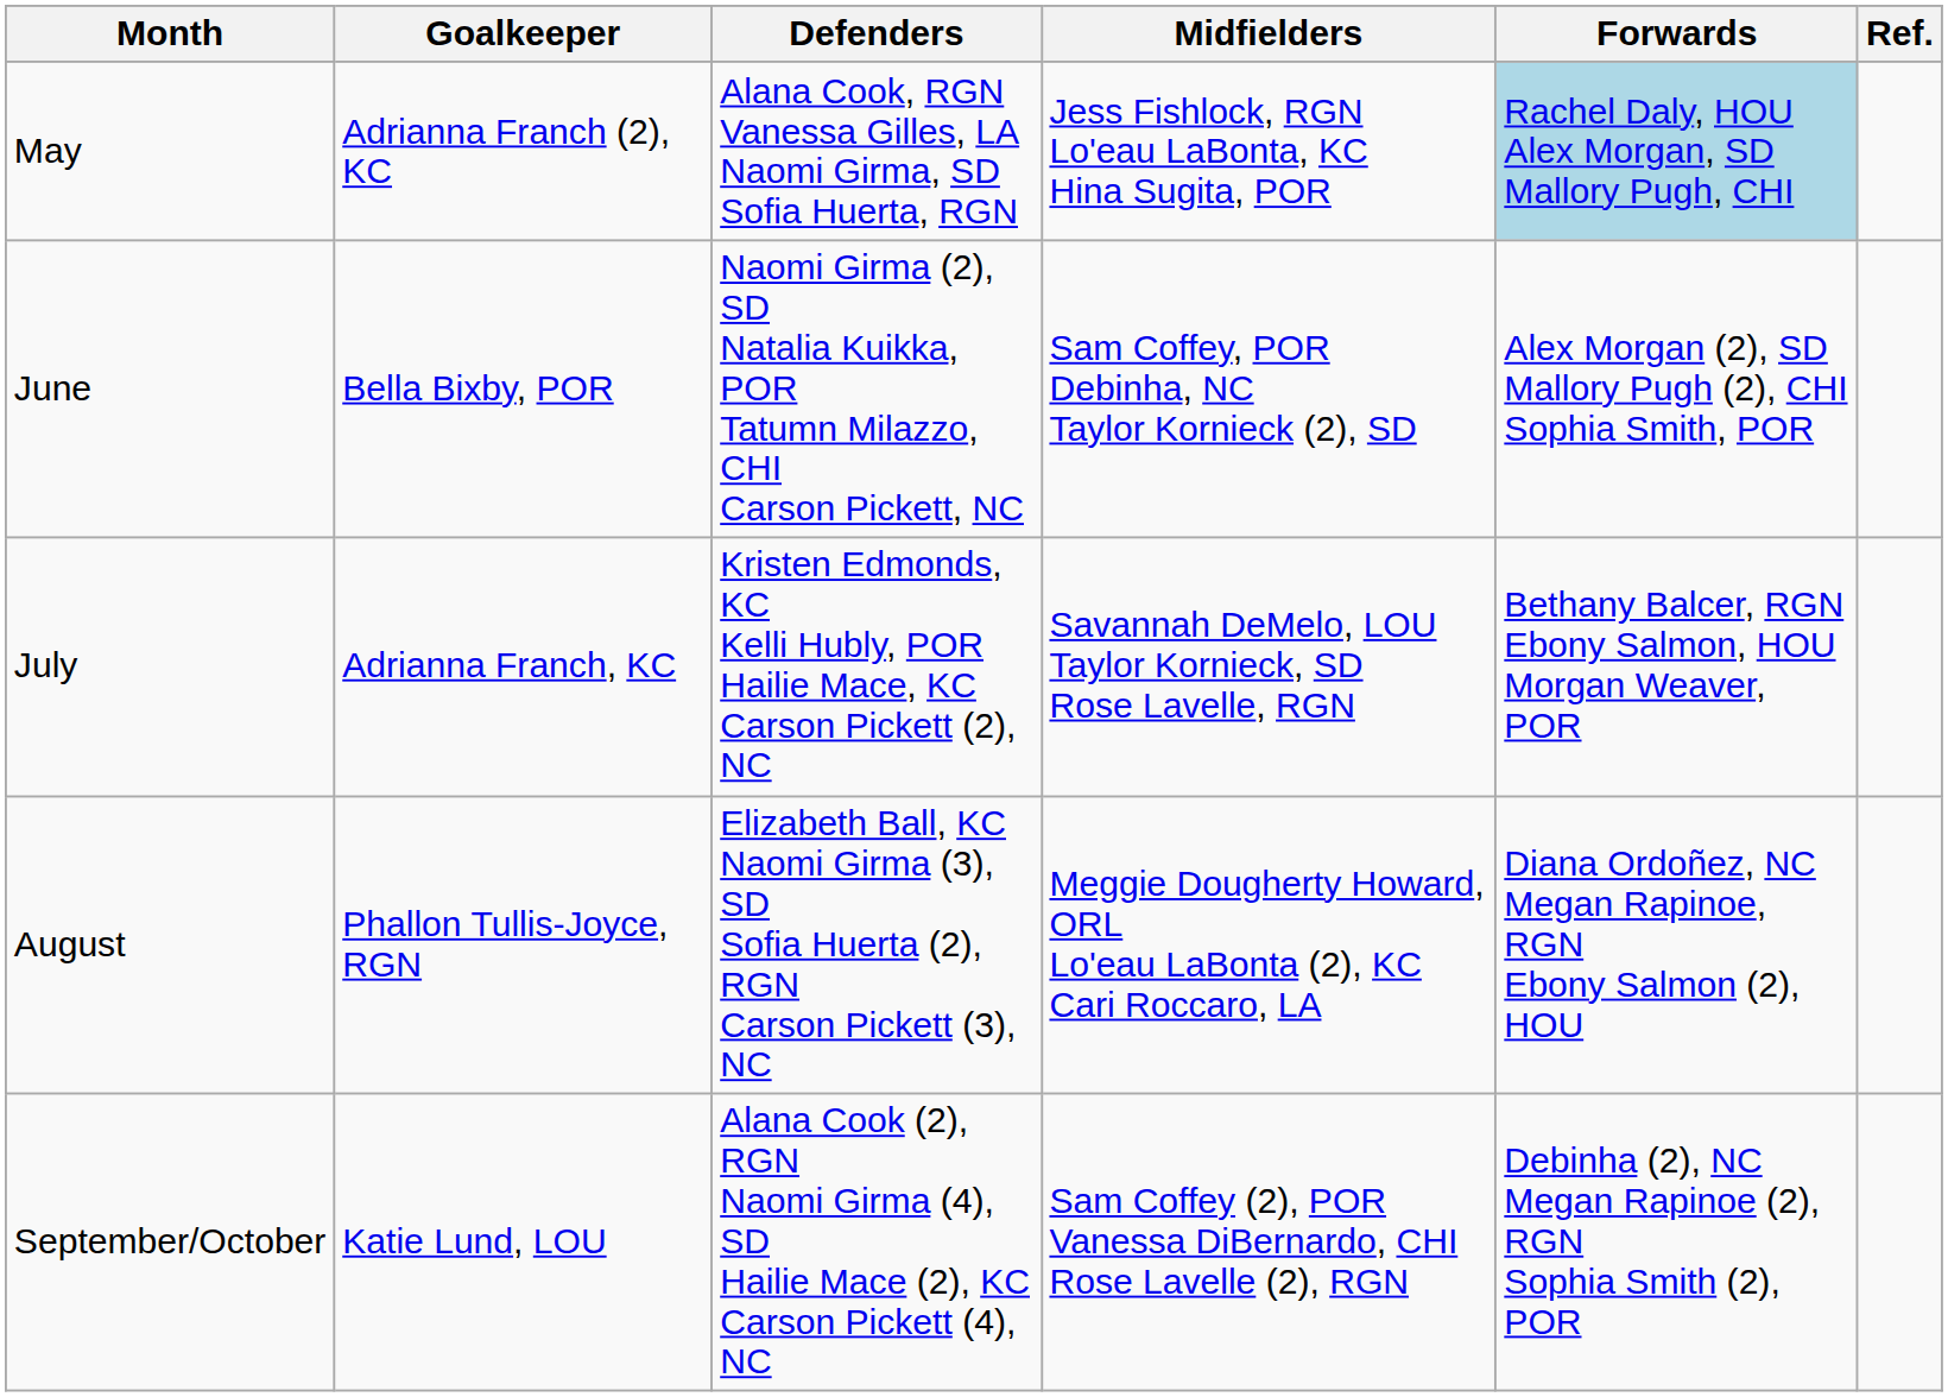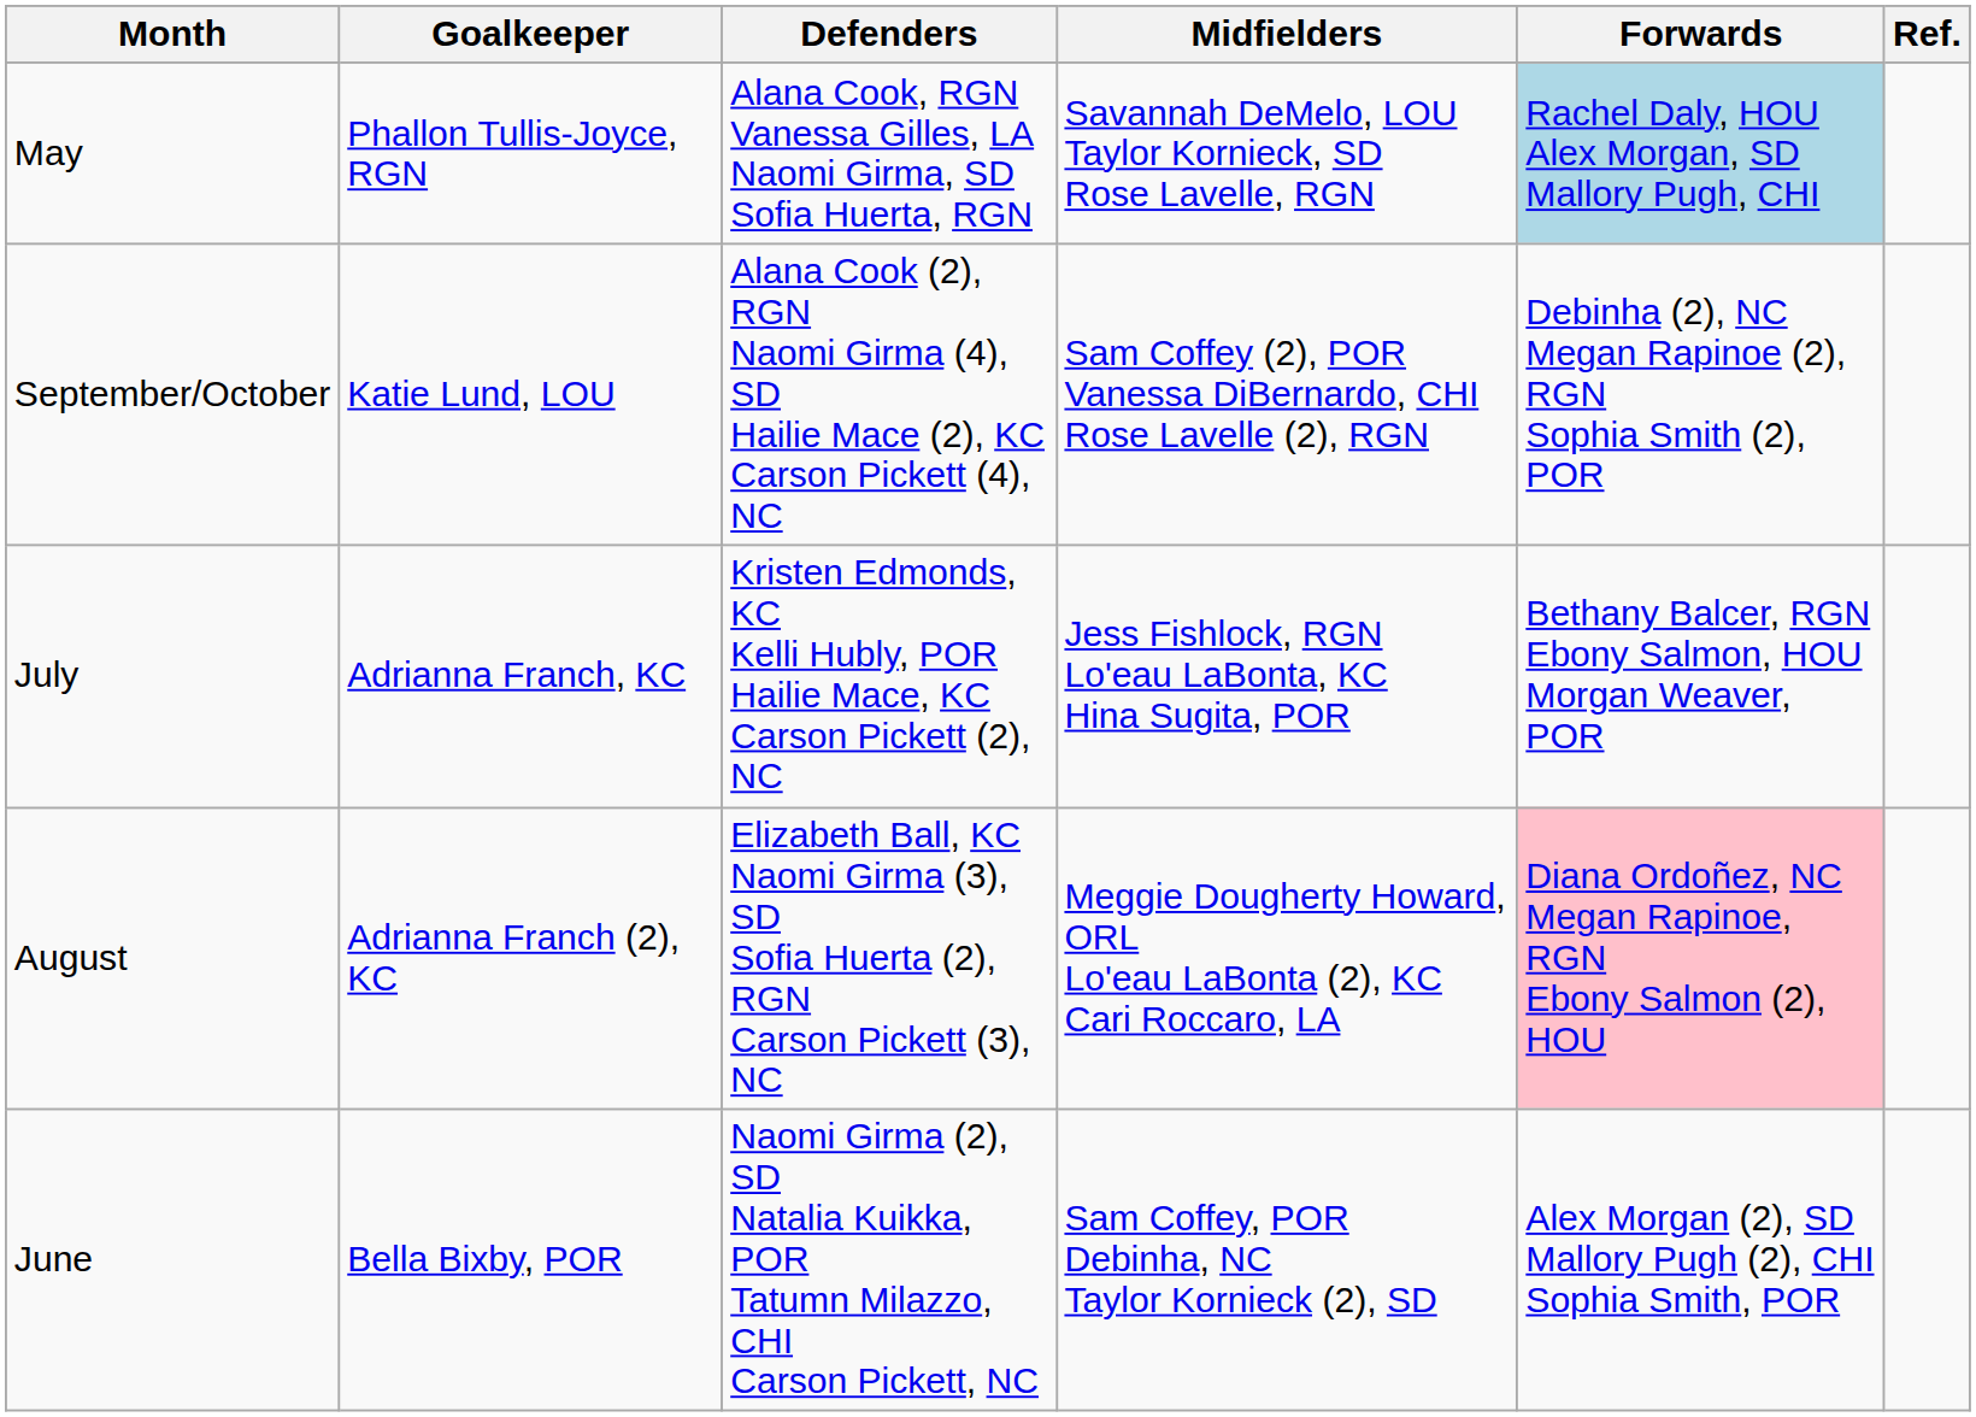 <table class="wikitable">
 <tr>
 <th>Month</th>
 <th>Goalkeeper</th>
 <th>Defenders</th>
 <th>Midfielders</th>
 <th>Forwards</th>
 <th>Ref.</th>
 </tr>
 <tr>
 <td>May</td>
+<td> <a href='#'>Phallon Tullis-Joyce</a>, <a href='#'>RGN</a></td>
+<td> <a href='#'>Alana Cook</a>, <a href='#'>RGN</a> <br>  <a href='#'>Vanessa Gilles</a>, <a href='#'>LA</a>  <br>  <a href='#'>Naomi Girma</a>, <a href='#'>SD</a> <br>  <a href='#'>Sofia Huerta</a>, <a href='#'>RGN</a></td>
+<td> <a href='#'>Savannah DeMelo</a>, <a href='#'>LOU</a> <br>  <a href='#'>Taylor Kornieck</a>, <a href='#'>SD</a> <br>  <a href='#'>Rose Lavelle</a>, <a href='#'>RGN</a></td>
+<td style="background: lightblue;"> <a href='#'>Rachel Daly</a>, <a href='#'>HOU</a> <br>  <a href='#'>Alex Morgan</a>, <a href='#'>SD</a> <br>  <a href='#'>Mallory Pugh</a>, <a href='#'>CHI</a></td>
+<td></td>
+</tr>
+<tr>
+<td>September/October</td>
+<td> <a href='#'>Katie Lund</a>, <a href='#'>LOU</a></td>
+<td> <a href='#'>Alana Cook</a> (2), <a href='#'>RGN</a><br> <a href='#'>Naomi Girma</a> (4), <a href='#'>SD</a><br> <a href='#'>Hailie Mace</a> (2), <a href='#'>KC</a><br> <a href='#'>Carson Pickett</a> (4), <a href='#'>NC</a></td>
+<td> <a href='#'>Sam Coffey</a> (2), <a href='#'>POR</a><br> <a href='#'>Vanessa DiBernardo</a>, <a href='#'>CHI</a><br> <a href='#'>Rose Lavelle</a> (2), <a href='#'>RGN</a></td>
+<td> <a href='#'>Debinha</a> (2), <a href='#'>NC</a><br> <a href='#'>Megan Rapinoe</a> (2), <a href='#'>RGN</a><br> <a href='#'>Sophia Smith</a> (2), <a href='#'>POR</a></td>
+<td></td>
+</tr>
+<tr>
+<td>July</td>
+<td> <a href='#'>Adrianna Franch</a>, <a href='#'>KC</a></td>
+<td>  <a href='#'>Kristen Edmonds</a>, <a href='#'>KC</a> <br>  <a href='#'>Kelli Hubly</a>, <a href='#'>POR</a> <br>  <a href='#'>Hailie Mace</a>, <a href='#'>KC</a> <br>  <a href='#'>Carson Pickett</a> (2), <a href='#'>NC</a></td>
+<td> <a href='#'>Jess Fishlock</a>, <a href='#'>RGN</a><br> <a href='#'>Lo'eau LaBonta</a>, <a href='#'>KC</a> <br>  <a href='#'>Hina Sugita</a>, <a href='#'>POR</a></td>
+<td> <a href='#'>Bethany Balcer</a>, <a href='#'>RGN</a> <br>  <a href='#'>Ebony Salmon</a>, <a href='#'>HOU</a> <br>  <a href='#'>Morgan Weaver</a>, <a href='#'>POR</a></td>
+<td></td>
+</tr>
+<tr>
+<td>August</td>
 <td> <a href='#'>Adrianna Franch</a> (2), <a href='#'>KC</a></td>
-<td> <a href='#'>Alana Cook</a>, <a href='#'>RGN</a> <br>  <a href='#'>Vanessa Gilles</a>, <a href='#'>LA</a>  <br>  <a href='#'>Naomi Girma</a>, <a href='#'>SD</a> <br>  <a href='#'>Sofia Huerta</a>, <a href='#'>RGN</a></td>
-<td> <a href='#'>Jess Fishlock</a>, <a href='#'>RGN</a><br> <a href='#'>Lo'eau LaBonta</a>, <a href='#'>KC</a> <br>  <a href='#'>Hina Sugita</a>, <a href='#'>POR</a></td>
-<td style="background: lightblue;"> <a href='#'>Rachel Daly</a>, <a href='#'>HOU</a> <br>  <a href='#'>Alex Morgan</a>, <a href='#'>SD</a> <br>  <a href='#'>Mallory Pugh</a>, <a href='#'>CHI</a></td>
+<td> <a href='#'>Elizabeth Ball</a>, <a href='#'>KC</a> <br>  <a href='#'>Naomi Girma</a> (3), <a href='#'>SD</a> <br>  <a href='#'>Sofia Huerta</a> (2), <a href='#'>RGN</a> <br>  <a href='#'>Carson Pickett</a> (3), <a href='#'>NC</a></td>
+<td> <a href='#'>Meggie Dougherty Howard</a>, <a href='#'>ORL</a> <br>  <a href='#'>Lo'eau LaBonta</a> (2), <a href='#'>KC</a> <br>  <a href='#'>Cari Roccaro</a>, <a href='#'>LA</a></td>
+<td style="background: pink;"> <a href='#'>Diana Ordoñez</a>, <a href='#'>NC</a> <br>  <a href='#'>Megan Rapinoe</a>, <a href='#'>RGN</a> <br>  <a href='#'>Ebony Salmon</a> (2), <a href='#'>HOU</a></td>
 <td></td>
 </tr>
 <tr>
 <td>June</td>
 <td> <a href='#'>Bella Bixby</a>, <a href='#'>POR</a></td>
 <td>  <a href='#'>Naomi Girma</a> (2), <a href='#'>SD</a> <br>  <a href='#'>Natalia Kuikka</a>, <a href='#'>POR</a> <br>  <a href='#'>Tatumn Milazzo</a>, <a href='#'>CHI</a> <br>  <a href='#'>Carson Pickett</a>, <a href='#'>NC</a></td>
 <td> <a href='#'>Sam Coffey</a>, <a href='#'>POR</a><br> <a href='#'>Debinha</a>, <a href='#'>NC</a> <br>  <a href='#'>Taylor Kornieck</a> (2), <a href='#'>SD</a></td>
 <td> <a href='#'>Alex Morgan</a> (2), <a href='#'>SD</a> <br>  <a href='#'>Mallory Pugh</a> (2), <a href='#'>CHI</a> <br>  <a href='#'>Sophia Smith</a>, <a href='#'>POR</a></td>
 <td></td>
 </tr>
-<tr>
-<td>July</td>
-<td> <a href='#'>Adrianna Franch</a>, <a href='#'>KC</a></td>
-<td>  <a href='#'>Kristen Edmonds</a>, <a href='#'>KC</a> <br>  <a href='#'>Kelli Hubly</a>, <a href='#'>POR</a> <br>  <a href='#'>Hailie Mace</a>, <a href='#'>KC</a> <br>  <a href='#'>Carson Pickett</a> (2), <a href='#'>NC</a></td>
-<td> <a href='#'>Savannah DeMelo</a>, <a href='#'>LOU</a> <br>  <a href='#'>Taylor Kornieck</a>, <a href='#'>SD</a> <br>  <a href='#'>Rose Lavelle</a>, <a href='#'>RGN</a></td>
-<td> <a href='#'>Bethany Balcer</a>, <a href='#'>RGN</a> <br>  <a href='#'>Ebony Salmon</a>, <a href='#'>HOU</a> <br>  <a href='#'>Morgan Weaver</a>, <a href='#'>POR</a></td>
-<td></td>
-</tr>
-<tr>
-<td>August</td>
-<td> <a href='#'>Phallon Tullis-Joyce</a>, <a href='#'>RGN</a></td>
-<td> <a href='#'>Elizabeth Ball</a>, <a href='#'>KC</a> <br>  <a href='#'>Naomi Girma</a> (3), <a href='#'>SD</a> <br>  <a href='#'>Sofia Huerta</a> (2), <a href='#'>RGN</a> <br>  <a href='#'>Carson Pickett</a> (3), <a href='#'>NC</a></td>
-<td> <a href='#'>Meggie Dougherty Howard</a>, <a href='#'>ORL</a> <br>  <a href='#'>Lo'eau LaBonta</a> (2), <a href='#'>KC</a> <br>  <a href='#'>Cari Roccaro</a>, <a href='#'>LA</a></td>
-<td> <a href='#'>Diana Ordoñez</a>, <a href='#'>NC</a> <br>  <a href='#'>Megan Rapinoe</a>, <a href='#'>RGN</a> <br>  <a href='#'>Ebony Salmon</a> (2), <a href='#'>HOU</a></td>
-<td></td>
-</tr>
-<tr>
-<td>September/October</td>
-<td> <a href='#'>Katie Lund</a>, <a href='#'>LOU</a></td>
-<td> <a href='#'>Alana Cook</a> (2), <a href='#'>RGN</a><br> <a href='#'>Naomi Girma</a> (4), <a href='#'>SD</a><br> <a href='#'>Hailie Mace</a> (2), <a href='#'>KC</a><br> <a href='#'>Carson Pickett</a> (4), <a href='#'>NC</a></td>
-<td> <a href='#'>Sam Coffey</a> (2), <a href='#'>POR</a><br> <a href='#'>Vanessa DiBernardo</a>, <a href='#'>CHI</a><br> <a href='#'>Rose Lavelle</a> (2), <a href='#'>RGN</a></td>
-<td> <a href='#'>Debinha</a> (2), <a href='#'>NC</a><br> <a href='#'>Megan Rapinoe</a> (2), <a href='#'>RGN</a><br> <a href='#'>Sophia Smith</a> (2), <a href='#'>POR</a></td>
-<td></td>
-</tr>
 </table>
